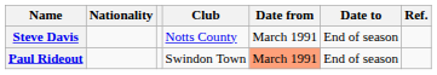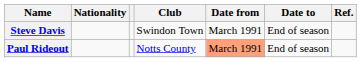 <table class="wikitable plainrowheaders">
 <tr>
 <th scope="col">Name</th>
 <th scope="col">Nationality</th>
 <th scope="col"></th>
 <th scope="col">Club</th>
 <th scope="col">Date from</th>
 <th scope="col">Date to</th>
 <th scope="col">Ref.</th>
 </tr>
 <tr>
 <th scope="row"><a href='#'>Steve Davis</a></th>
 <td></td>
 <td align="center"></td>
-<td> <a href='#'>Notts County</a></td>
+<td> Swindon Town</td>
 <td>March 1991</td>
 <td>End of season</td>
 <td align="center"></td>
 </tr>
 <tr>
 <th scope="row"><a href='#'>Paul Rideout</a></th>
 <td></td>
 <td align="center"></td>
-<td> Swindon Town</td>
+<td> <a href='#'>Notts County</a></td>
 <td style="background: lightsalmon;">March 1991</td>
 <td>End of season</td>
 <td align="center"></td>
 </tr>
 </table>
